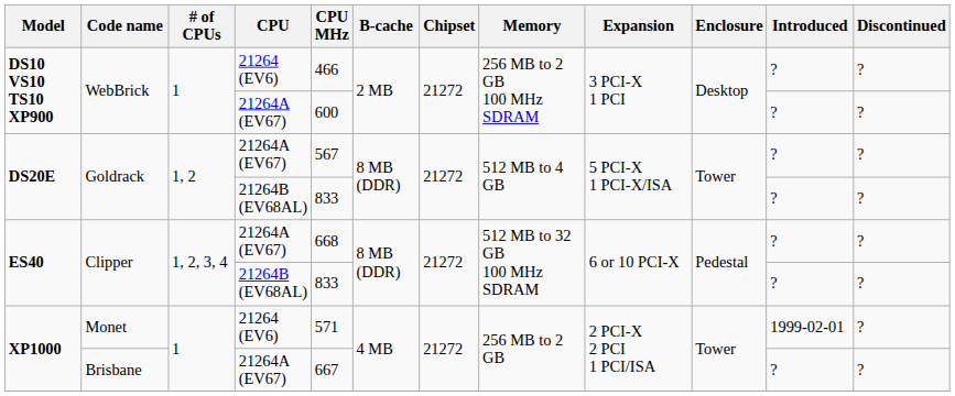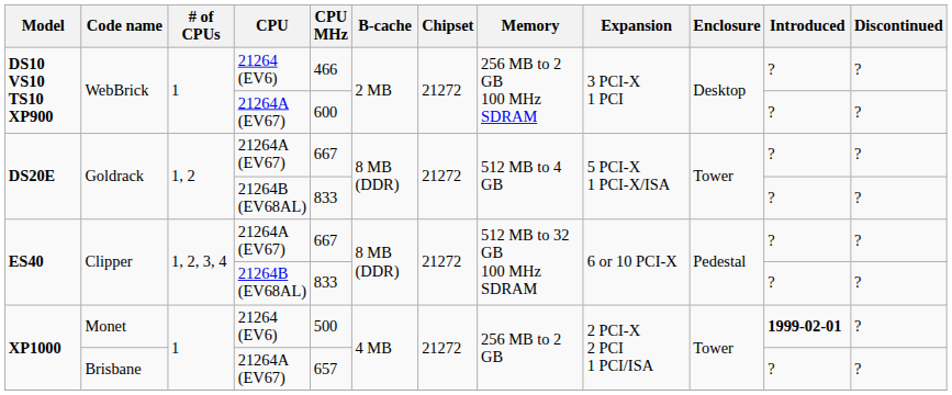 <table class="wikitable" text-align: center;">
 <tr>
 <th width="70">Model</th>
 <th width="80">Code name</th>
 <th width="60"># of<br>CPUs</th>
 <th width="60">CPU</th>
 <th width="30">CPU<br>MHz</th>
 <th width="60">B-cache</th>
 <th width="50">Chipset</th>
 <th width="100">Memory</th>
 <th width="100">Expansion</th>
 <th width="50">Enclosure</th>
 <th width="80">Introduced</th>
 <th width="80">Discontinued</th>
 </tr>
 <tr>
 <td rowspan="2"><strong>DS10<br>VS10<br>TS10<br>XP900</strong></td>
 <td rowspan="2">WebBrick</td>
 <td rowspan="2">1</td>
 <td><a href='#'>21264</a><br>(EV6)</td>
 <td>466</td>
 <td rowspan="2">2 MB</td>
 <td rowspan="2">21272</td>
 <td rowspan="2">256 MB to 2 GB<br>100 MHz <a href='#'>SDRAM</a></td>
 <td rowspan="2">3 PCI-X<br>1 PCI</td>
 <td rowspan="2">Desktop</td>
 <td>?</td>
 <td>?</td>
 </tr>
 <tr>
 <td><a href='#'>21264A</a> <br>(EV67)</td>
 <td>600</td>
 <td>?</td>
 <td>?</td>
 </tr>
 <tr>
 <td rowspan="2"><strong>DS20E</strong></td>
 <td rowspan="2">Goldrack</td>
 <td rowspan="2">1, 2</td>
 <td>21264A<br>(EV67)</td>
-<td>567</td>
+<td>667</td>
 <td rowspan="2">8 MB<br>(DDR)</td>
 <td rowspan="2">21272</td>
 <td rowspan="2">512 MB to 4 GB</td>
 <td rowspan="2">5 PCI-X<br>1 PCI-X/ISA</td>
 <td rowspan="2">Tower</td>
 <td>?</td>
 <td>?</td>
 </tr>
 <tr>
 <td>21264B<br>(EV68AL)</td>
 <td>833</td>
 <td>?</td>
 <td>?</td>
 </tr>
 <tr>
 <td rowspan="2"><strong>ES40</strong></td>
 <td rowspan="2">Clipper</td>
 <td rowspan="2">1, 2, 3, 4</td>
 <td>21264A<br>(EV67)</td>
-<td>668</td>
+<td>667</td>
 <td rowspan="2">8 MB<br>(DDR)</td>
 <td rowspan="2">21272</td>
 <td rowspan="2">512 MB to 32 GB<br>100 MHz SDRAM</td>
 <td rowspan="2">6 or 10 PCI-X</td>
 <td rowspan="2">Pedestal</td>
 <td>?</td>
 <td>?</td>
 </tr>
 <tr>
 <td><a href='#'>21264B</a><br>(EV68AL)</td>
 <td>833</td>
 <td>?</td>
 <td>?</td>
 </tr>
 <tr>
 <td rowspan="2"><strong>XP1000</strong></td>
 <td>Monet</td>
 <td rowspan="2">1</td>
 <td>21264<br>(EV6)</td>
-<td>571</td>
+<td>500</td>
 <td rowspan="2">4 MB</td>
 <td rowspan="2">21272</td>
 <td rowspan="2">256 MB to 2 GB</td>
 <td rowspan="2">2 PCI-X<br>2 PCI<br>1 PCI/ISA</td>
 <td rowspan="2">Tower</td>
-<td>1999-02-01</td>
+<td><strong>1999-02-01</strong></td>
 <td>?</td>
 </tr>
 <tr>
 <td>Brisbane</td>
 <td>21264A<br>(EV67)</td>
-<td>667</td>
+<td>657</td>
 <td>?</td>
 <td>?</td>
 </tr>
 <tr>
 </tr>
 </table>
